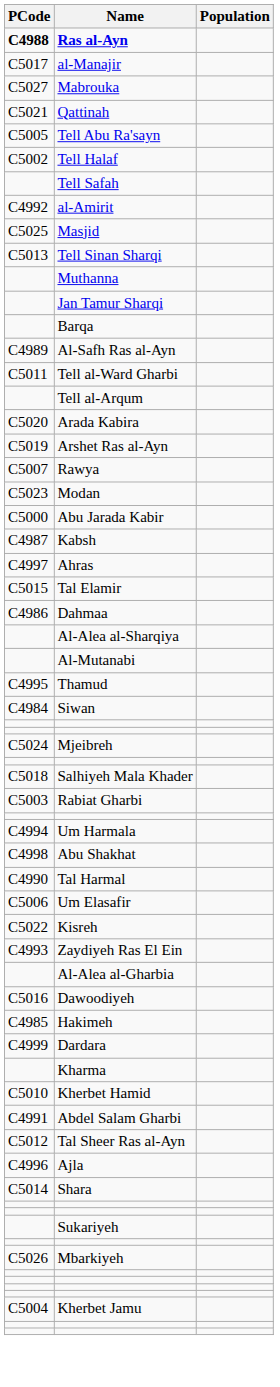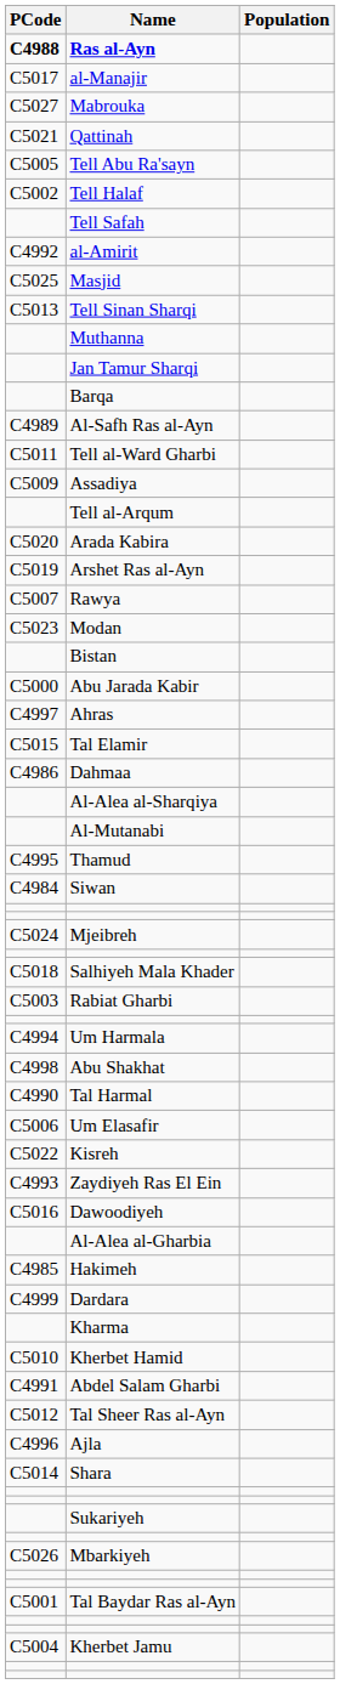 <table class="wikitable sortable">
 <tr>
 <th>PCode</th>
 <th>Name</th>
 <th>Population</th>
 </tr>
 <tr>
 <td><strong>C4988</strong></td>
 <td><strong><a href='#'>Ras al-Ayn</a></strong></td>
 <td align=right><strong></strong></td>
 </tr>
 <tr>
 <td>C5017</td>
 <td><a href='#'>al-Manajir</a></td>
 <td align=right></td>
 </tr>
 <tr>
 <td>C5027</td>
 <td><a href='#'>Mabrouka</a></td>
 <td align=right></td>
 </tr>
 <tr>
 <td>C5021</td>
 <td><a href='#'>Qattinah</a></td>
 <td align=right></td>
 </tr>
 <tr>
 <td>C5005</td>
 <td><a href='#'>Tell Abu Ra'sayn</a></td>
 <td align=right></td>
 </tr>
 <tr>
 <td>C5002</td>
 <td><a href='#'>Tell Halaf</a></td>
 <td align=right></td>
 </tr>
 <tr>
 <td></td>
 <td><a href='#'>Tell Safah</a></td>
 <td align=right></td>
 </tr>
 <tr>
 <td>C4992</td>
 <td><a href='#'>al-Amirit</a></td>
 <td align=right></td>
 </tr>
 <tr>
 <td>C5025</td>
 <td><a href='#'>Masjid</a></td>
 <td align=right></td>
 </tr>
 <tr>
 <td>C5013</td>
 <td><a href='#'>Tell Sinan Sharqi</a></td>
 <td align=right></td>
 </tr>
 <tr>
 <td></td>
 <td><a href='#'>Muthanna</a></td>
 <td align=right></td>
 </tr>
 <tr>
 <td></td>
 <td><a href='#'>Jan Tamur Sharqi</a></td>
 <td align=right></td>
 </tr>
 <tr>
 <td></td>
 <td>Barqa</td>
 <td align=right></td>
 </tr>
 <tr>
 <td>C4989</td>
 <td>Al-Safh Ras al-Ayn</td>
 <td align=right></td>
 </tr>
 <tr>
 <td>C5011</td>
 <td>Tell al-Ward Gharbi</td>
 <td align=right></td>
 </tr>
 <tr>
+<td>C5009</td>
+<td>Assadiya</td>
+<td align=right></td>
+</tr>
+<tr>
 <td></td>
 <td>Tell al-Arqum</td>
 <td align=right></td>
 </tr>
 <tr>
 <td>C5020</td>
 <td>Arada Kabira</td>
 <td align=right></td>
 </tr>
 <tr>
 <td>C5019</td>
 <td>Arshet Ras al-Ayn</td>
 <td align=right></td>
 </tr>
 <tr>
 <td>C5007</td>
 <td>Rawya</td>
 <td align=right></td>
 </tr>
 <tr>
 <td>C5023</td>
 <td>Modan</td>
 <td align=right></td>
 </tr>
 <tr>
-<td>C5000</td>
-<td>Abu Jarada Kabir</td>
+<td></td>
+<td>Bistan</td>
 <td align=right></td>
 </tr>
 <tr>
-<td>C4987</td>
-<td>Kabsh</td>
+<td>C5000</td>
+<td>Abu Jarada Kabir</td>
 <td align=right></td>
 </tr>
 <tr>
 <td>C4997</td>
 <td>Ahras</td>
 <td align=right></td>
 </tr>
 <tr>
 <td>C5015</td>
 <td>Tal Elamir</td>
 <td align=right></td>
 </tr>
 <tr>
 <td>C4986</td>
 <td>Dahmaa</td>
 <td align=right></td>
 </tr>
 <tr>
 <td></td>
 <td>Al-Alea al-Sharqiya</td>
 <td align=right></td>
 </tr>
 <tr>
 <td></td>
 <td>Al-Mutanabi</td>
 <td align=right></td>
 </tr>
 <tr>
 <td>C4995</td>
 <td>Thamud</td>
 <td align=right></td>
 </tr>
 <tr>
 <td>C4984</td>
 <td>Siwan</td>
 <td align=right></td>
 </tr>
 <tr>
 <td></td>
 <td></td>
 <td align=right></td>
 </tr>
 <tr>
 <td></td>
 <td></td>
 <td align=right></td>
 </tr>
 <tr>
 <td>C5024</td>
 <td>Mjeibreh</td>
 <td align=right></td>
 </tr>
 <tr>
 <td></td>
 <td></td>
 <td align=right></td>
 </tr>
 <tr>
 <td>C5018</td>
 <td>Salhiyeh Mala Khader</td>
 <td align=right></td>
 </tr>
 <tr>
 <td>C5003</td>
 <td>Rabiat Gharbi</td>
 <td align=right></td>
 </tr>
 <tr>
 <td></td>
 <td></td>
 <td align=right></td>
 </tr>
 <tr>
 <td>C4994</td>
 <td>Um Harmala</td>
 <td align=right></td>
 </tr>
 <tr>
 <td>C4998</td>
 <td>Abu Shakhat</td>
 <td align=right></td>
 </tr>
 <tr>
 <td>C4990</td>
 <td>Tal Harmal</td>
 <td align=right></td>
 </tr>
 <tr>
 <td>C5006</td>
 <td>Um Elasafir</td>
 <td align=right></td>
 </tr>
 <tr>
 <td>C5022</td>
 <td>Kisreh</td>
 <td align=right></td>
 </tr>
 <tr>
 <td>C4993</td>
 <td>Zaydiyeh Ras El Ein</td>
 <td align=right></td>
 </tr>
 <tr>
-<td></td>
-<td>Al-Alea al-Gharbia</td>
+<td>C5016</td>
+<td>Dawoodiyeh</td>
 <td align=right></td>
 </tr>
 <tr>
-<td>C5016</td>
-<td>Dawoodiyeh</td>
+<td></td>
+<td>Al-Alea al-Gharbia</td>
 <td align=right></td>
 </tr>
 <tr>
 <td>C4985</td>
 <td>Hakimeh</td>
 <td align=right></td>
 </tr>
 <tr>
 <td>C4999</td>
 <td>Dardara</td>
 <td align=right></td>
 </tr>
 <tr>
 <td></td>
 <td>Kharma</td>
 <td align=right></td>
 </tr>
 <tr>
 <td>C5010</td>
 <td>Kherbet Hamid</td>
 <td align=right></td>
 </tr>
 <tr>
 <td>C4991</td>
 <td>Abdel Salam Gharbi</td>
 <td align=right></td>
 </tr>
 <tr>
 <td>C5012</td>
 <td>Tal Sheer Ras al-Ayn</td>
 <td align=right></td>
 </tr>
 <tr>
 <td>C4996</td>
 <td>Ajla</td>
 <td align=right></td>
 </tr>
 <tr>
 <td>C5014</td>
 <td>Shara</td>
 <td align=right></td>
 </tr>
 <tr>
 <td></td>
 <td></td>
 <td align=right></td>
 </tr>
 <tr>
 <td></td>
 <td></td>
 <td align=right></td>
 </tr>
 <tr>
 <td></td>
 <td>Sukariyeh</td>
 <td align=right></td>
 </tr>
 <tr>
 <td></td>
 <td></td>
 <td align=right></td>
 </tr>
 <tr>
 <td>C5026</td>
 <td>Mbarkiyeh</td>
 <td align=right></td>
 </tr>
 <tr>
 <td></td>
 <td></td>
 <td align=right></td>
 </tr>
 <tr>
 <td></td>
 <td></td>
 <td align=right></td>
 </tr>
 <tr>
+<td>C5001</td>
+<td>Tal Baydar Ras al-Ayn</td>
+<td align=right></td>
+</tr>
+<tr>
 <td></td>
 <td></td>
 <td align=right></td>
 </tr>
 <tr>
 <td></td>
 <td></td>
 <td align=right></td>
 </tr>
 <tr>
 <td>C5004</td>
 <td>Kherbet Jamu</td>
 <td align=right></td>
 </tr>
 <tr>
 <td></td>
 <td></td>
 <td align=right></td>
 </tr>
 <tr>
 <td></td>
 <td></td>
 <td align=right></td>
 </tr>
 </table>
